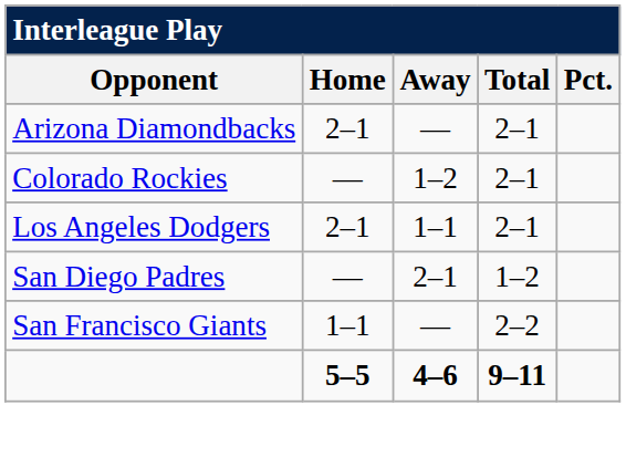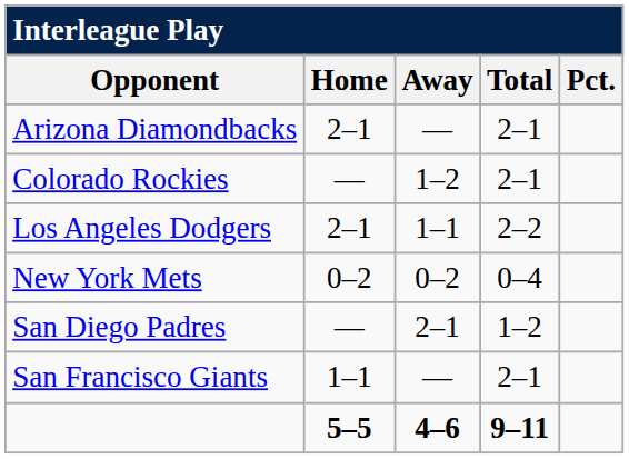 <table class="wikitable" style="font-size: 95%; text-align: center">
 <tr>
 <td colspan="5" style="text-align:left; background:#03224c;color:#fff"><strong>Interleague Play</strong></td>
 </tr>
 <tr>
 <th>Opponent</th>
 <th>Home</th>
 <th>Away</th>
 <th>Total</th>
 <th>Pct.</th>
 </tr>
 <tr>
 <td style="text-align:left"><a href='#'>Arizona Diamondbacks</a></td>
 <td>2–1</td>
 <td>—</td>
 <td>2–1</td>
 <td></td>
 </tr>
 <tr>
 <td style="text-align:left"><a href='#'>Colorado Rockies</a></td>
 <td>—</td>
 <td>1–2</td>
 <td>2–1</td>
 <td></td>
 </tr>
 <tr>
 <td style="text-align:left"><a href='#'>Los Angeles Dodgers</a></td>
 <td>2–1</td>
 <td>1–1</td>
-<td>2–1</td>
+<td>2–2</td>
+<td></td>
+</tr>
+<tr>
+<td style="text-align:left"><a href='#'>New York Mets</a></td>
+<td>0–2</td>
+<td>0–2</td>
+<td>0–4</td>
 <td></td>
 </tr>
 <tr>
 <td style="text-align:left"><a href='#'>San Diego Padres</a></td>
 <td>—</td>
 <td>2–1</td>
 <td>1–2</td>
 <td></td>
 </tr>
 <tr>
 <td style="text-align:left"><a href='#'>San Francisco Giants</a></td>
 <td>1–1</td>
 <td>—</td>
-<td>2–2</td>
+<td>2–1</td>
 <td></td>
 </tr>
 <tr style="font-weight:bold">
 <td></td>
 <td>5–5</td>
 <td>4–6</td>
 <td>9–11</td>
 <td></td>
 </tr>
 </table>
